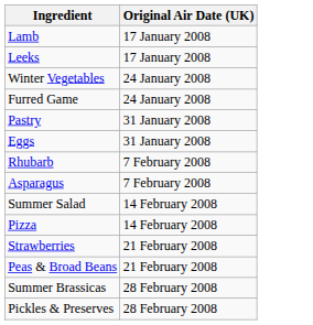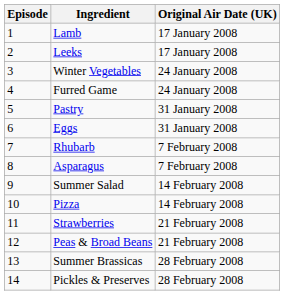 <table class="wikitable">
 <tr>
+<th>Episode</th>
 <th>Ingredient</th>
 <th>Original Air Date (UK)</th>
 </tr>
 <tr>
+<td>1</td>
 <td><a href='#'>Lamb</a></td>
 <td>17 January 2008</td>
 </tr>
 <tr>
+<td>2</td>
 <td><a href='#'>Leeks</a></td>
 <td>17 January 2008</td>
 </tr>
 <tr>
+<td>3</td>
 <td>Winter <a href='#'>Vegetables</a></td>
 <td>24 January 2008</td>
 </tr>
 <tr>
+<td>4</td>
 <td>Furred Game</td>
 <td>24 January 2008</td>
 </tr>
 <tr>
+<td>5</td>
 <td><a href='#'>Pastry</a></td>
 <td>31 January 2008</td>
 </tr>
 <tr>
+<td>6</td>
 <td><a href='#'>Eggs</a></td>
 <td>31 January 2008</td>
 </tr>
 <tr>
+<td>7</td>
 <td><a href='#'>Rhubarb</a></td>
 <td>7 February 2008</td>
 </tr>
 <tr>
+<td>8</td>
 <td><a href='#'>Asparagus</a></td>
 <td>7 February 2008</td>
 </tr>
 <tr>
+<td>9</td>
 <td>Summer Salad</td>
 <td>14 February 2008</td>
 </tr>
 <tr>
+<td>10</td>
 <td><a href='#'>Pizza</a></td>
 <td>14 February 2008</td>
 </tr>
 <tr>
+<td>11</td>
 <td><a href='#'>Strawberries</a></td>
 <td>21 February 2008</td>
 </tr>
 <tr>
+<td>12</td>
 <td><a href='#'>Peas</a> & <a href='#'>Broad Beans</a></td>
 <td>21 February 2008</td>
 </tr>
 <tr>
+<td>13</td>
 <td>Summer Brassicas</td>
 <td>28 February 2008</td>
 </tr>
 <tr>
+<td>14</td>
 <td>Pickles & Preserves</td>
 <td>28 February 2008</td>
 </tr>
 </table>
